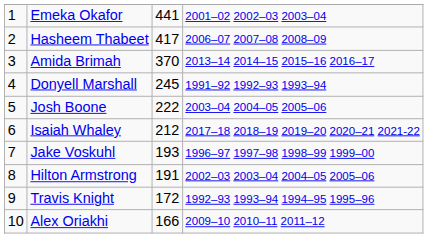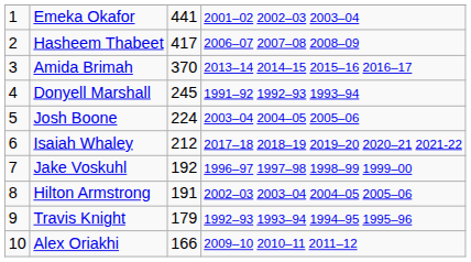 <table class="wikitable">
 <tr>
 </tr>
 <tr>
 <td>1</td>
 <td><a href='#'>Emeka Okafor</a></td>
 <td>441</td>
 <td style="font-size:80%;"><a href='#'>2001–02</a> <a href='#'>2002–03</a> <a href='#'>2003–04</a></td>
 </tr>
 <tr>
 <td>2</td>
 <td><a href='#'>Hasheem Thabeet</a></td>
 <td>417</td>
 <td style="font-size:80%;"><a href='#'>2006–07</a> <a href='#'>2007–08</a> <a href='#'>2008–09</a></td>
 </tr>
 <tr>
 <td>3</td>
 <td><a href='#'>Amida Brimah</a></td>
 <td>370</td>
 <td style="font-size:80%;"><a href='#'>2013–14</a> <a href='#'>2014–15</a> <a href='#'>2015–16</a> <a href='#'>2016–17</a></td>
 </tr>
 <tr>
 <td>4</td>
 <td><a href='#'>Donyell Marshall</a></td>
 <td>245</td>
 <td style="font-size:80%;"><a href='#'>1991–92</a> <a href='#'>1992–93</a> <a href='#'>1993–94</a></td>
 </tr>
 <tr>
 <td>5</td>
 <td><a href='#'>Josh Boone</a></td>
-<td>222</td>
+<td>224</td>
 <td style="font-size:80%;"><a href='#'>2003–04</a> <a href='#'>2004–05</a> <a href='#'>2005–06</a></td>
 </tr>
 <tr>
 <td>6</td>
 <td><a href='#'>Isaiah Whaley</a></td>
 <td>212</td>
 <td style="font-size:80%;"><a href='#'>2017–18</a> <a href='#'>2018–19</a> <a href='#'>2019–20</a> <a href='#'>2020–21</a> <a href='#'>2021-22</a></td>
 </tr>
 <tr>
 <td>7</td>
 <td><a href='#'>Jake Voskuhl</a></td>
-<td>193</td>
+<td>192</td>
 <td style="font-size:80%;"><a href='#'>1996–97</a> <a href='#'>1997–98</a> <a href='#'>1998–99</a> <a href='#'>1999–00</a></td>
 </tr>
 <tr>
 <td>8</td>
 <td><a href='#'>Hilton Armstrong</a></td>
 <td>191</td>
 <td style="font-size:80%;"><a href='#'>2002–03</a> <a href='#'>2003–04</a> <a href='#'>2004–05</a> <a href='#'>2005–06</a></td>
 </tr>
 <tr>
 <td>9</td>
 <td><a href='#'>Travis Knight</a></td>
-<td>172</td>
+<td>179</td>
 <td style="font-size:80%;"><a href='#'>1992–93</a> <a href='#'>1993–94</a> <a href='#'>1994–95</a> <a href='#'>1995–96</a></td>
 </tr>
 <tr>
 <td>10</td>
 <td><a href='#'>Alex Oriakhi</a></td>
 <td>166</td>
 <td style="font-size:80%;"><a href='#'>2009–10</a> <a href='#'>2010–11</a> <a href='#'>2011–12</a></td>
 </tr>
 </table>
